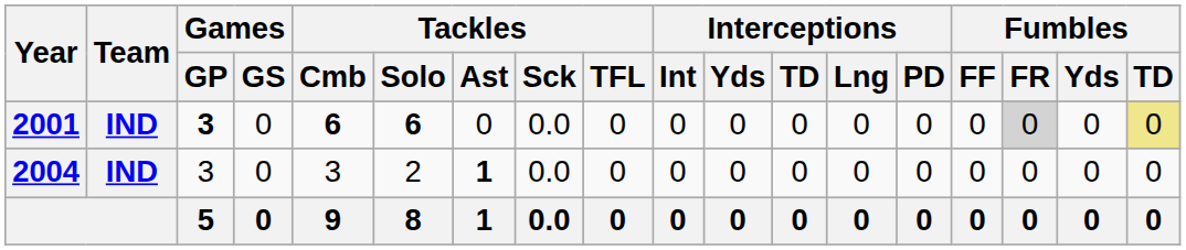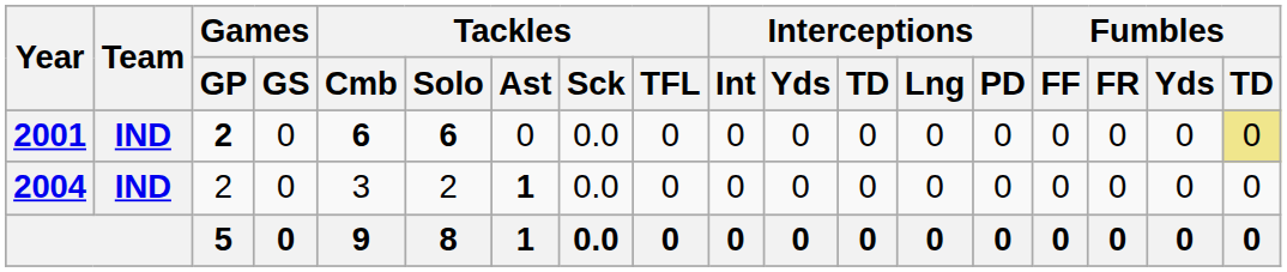 <table class="wikitable" style="text-align:center">
 <tr>
 <th rowspan="2">Year</th>
 <th rowspan="2">Team</th>
 <th colspan="2">Games</th>
 <th colspan="5">Tackles</th>
 <th colspan="5">Interceptions</th>
 <th colspan="4">Fumbles</th>
 </tr>
 <tr>
 <th>GP</th>
 <th>GS</th>
 <th>Cmb</th>
 <th>Solo</th>
 <th>Ast</th>
 <th>Sck</th>
 <th>TFL</th>
 <th>Int</th>
 <th>Yds</th>
 <th>TD</th>
 <th>Lng</th>
 <th>PD</th>
 <th>FF</th>
 <th>FR</th>
 <th>Yds</th>
 <th>TD</th>
 </tr>
 <tr>
 <th><a href='#'>2001</a></th>
 <th><a href='#'>IND</a></th>
-<td><strong>3</strong></td>
+<td><strong>2</strong></td>
 <td>0</td>
 <td><strong>6</strong></td>
 <td><strong>6</strong></td>
 <td>0</td>
 <td>0.0</td>
 <td>0</td>
 <td>0</td>
 <td>0</td>
 <td>0</td>
 <td>0</td>
 <td>0</td>
 <td>0</td>
-<td style="background: lightgrey;">0</td>
+<td>0</td>
 <td>0</td>
 <td style="background: khaki;">0</td>
 </tr>
 <tr>
 <th><a href='#'>2004</a></th>
 <th><a href='#'>IND</a></th>
-<td>3</td>
+<td>2</td>
 <td>0</td>
 <td>3</td>
 <td>2</td>
 <td><strong>1</strong></td>
 <td>0.0</td>
 <td>0</td>
 <td>0</td>
 <td>0</td>
 <td>0</td>
 <td>0</td>
 <td>0</td>
 <td>0</td>
 <td>0</td>
 <td>0</td>
 <td>0</td>
 </tr>
 <tr>
 <th colspan="2"></th>
 <th>5</th>
 <th>0</th>
 <th>9</th>
 <th>8</th>
 <th>1</th>
 <th>0.0</th>
 <th>0</th>
 <th>0</th>
 <th>0</th>
 <th>0</th>
 <th>0</th>
 <th>0</th>
 <th>0</th>
 <th>0</th>
 <th>0</th>
 <th>0</th>
 </tr>
 </table>
